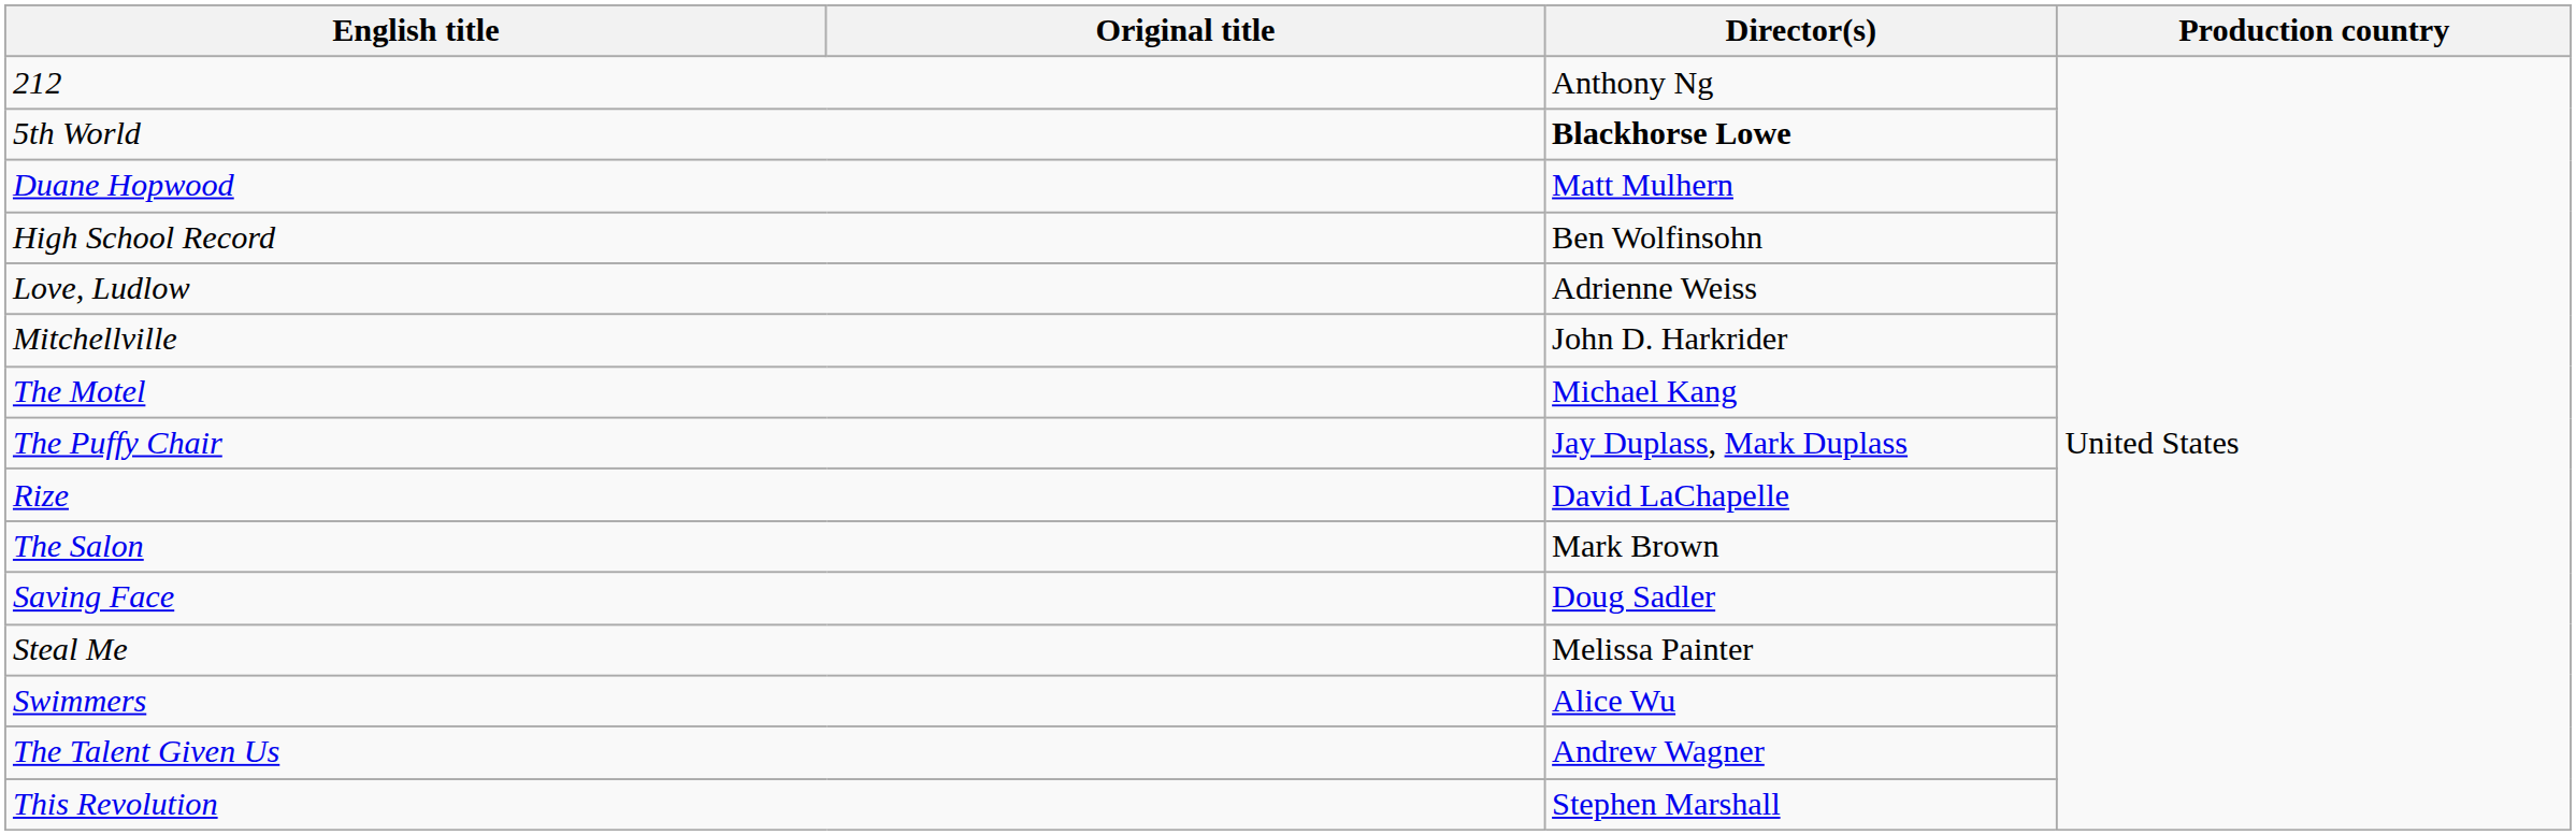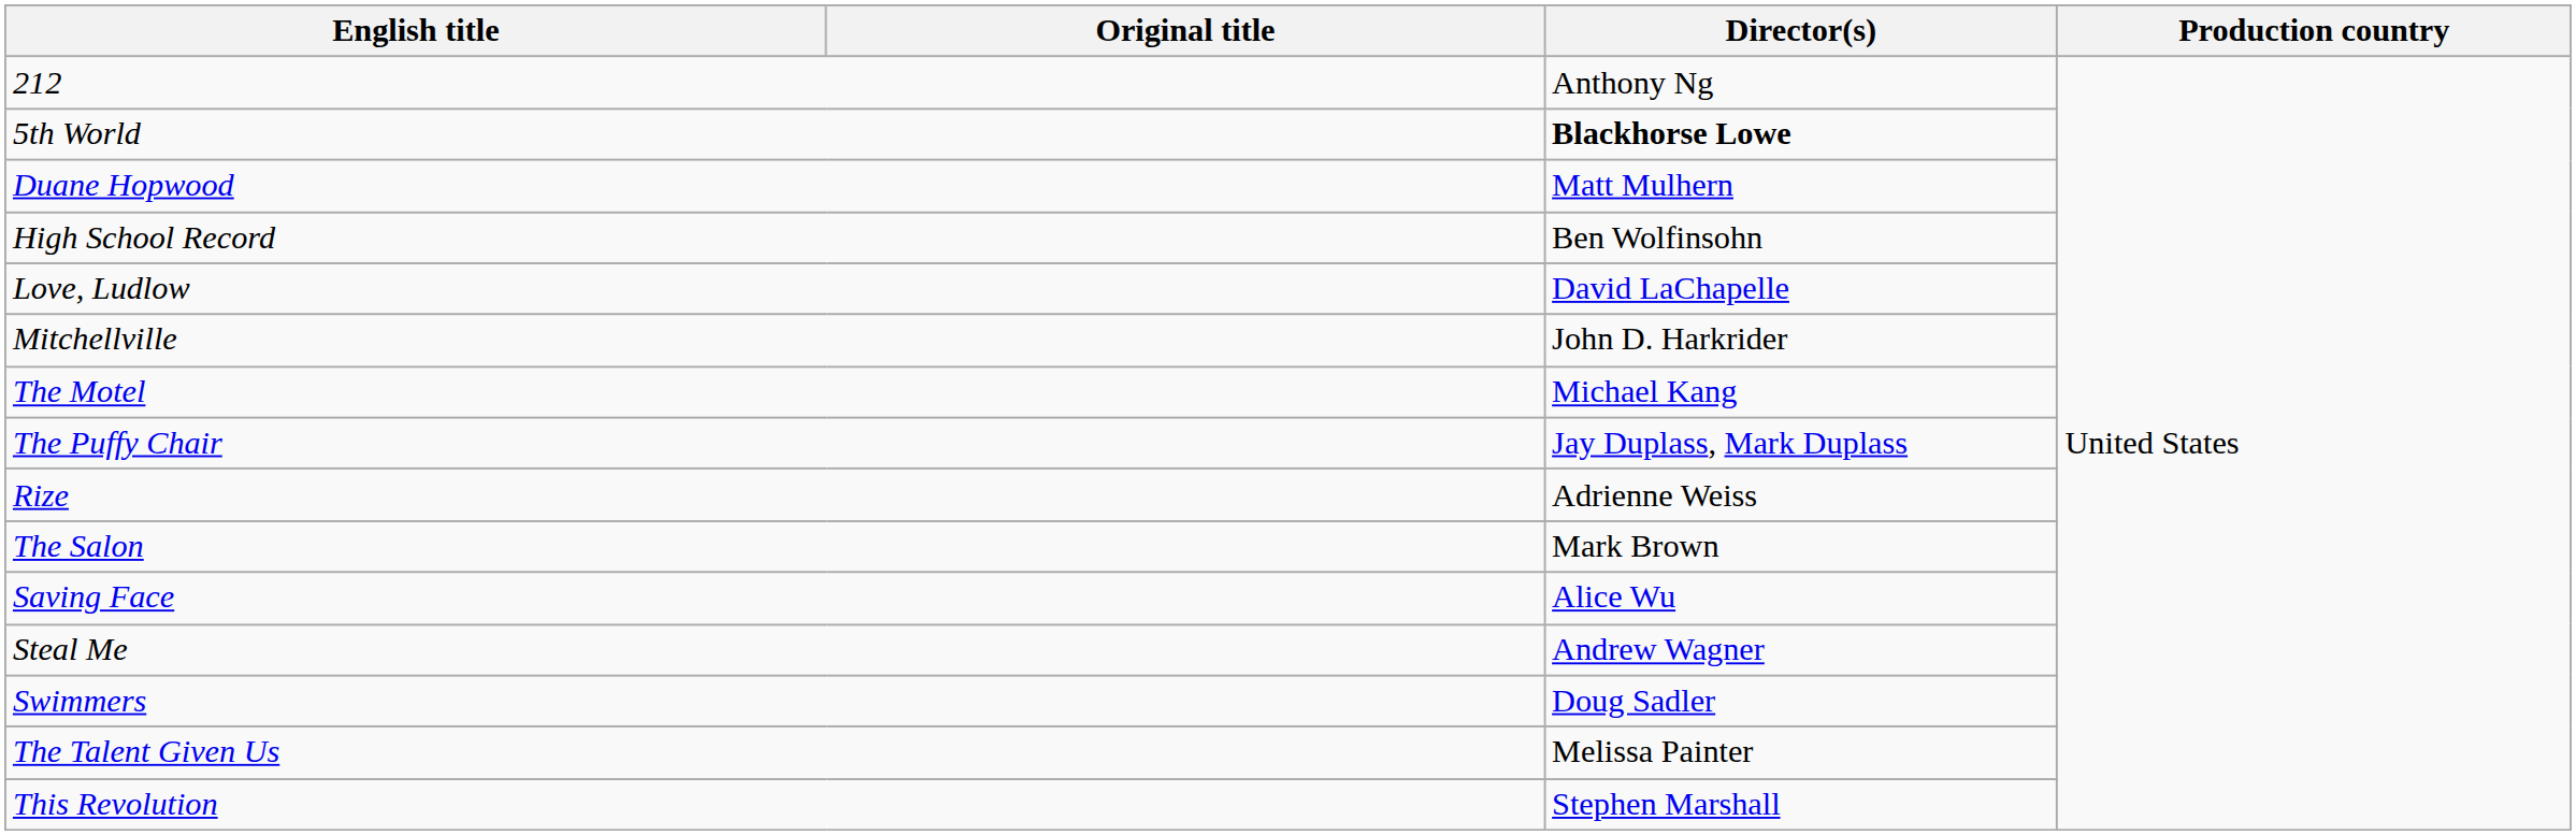 <table class="wikitable" width=100%>
 <tr>
 <th scope="col" width="32%">English title</th>
 <th scope="col" width="28%">Original title</th>
 <th scope="col" width="20%">Director(s)</th>
 <th scope="col" width="20%">Production country</th>
 </tr>
 <tr>
 <td colspan=2><em>212</em></td>
 <td>Anthony Ng</td>
 <td rowspan=15>United States</td>
 </tr>
 <tr>
 <td colspan=2><em>5th World</em></td>
 <td><strong>Blackhorse Lowe</strong></td>
 </tr>
 <tr>
 <td colspan=2><em><a href='#'>Duane Hopwood</a></em></td>
 <td><a href='#'>Matt Mulhern</a></td>
 </tr>
 <tr>
 <td colspan=2><em>High School Record</em></td>
 <td>Ben Wolfinsohn</td>
 </tr>
 <tr>
 <td colspan=2><em>Love, Ludlow</em></td>
-<td>Adrienne Weiss</td>
+<td><a href='#'>David LaChapelle</a></td>
 </tr>
 <tr>
 <td colspan=2><em>Mitchellville</em></td>
 <td>John D. Harkrider</td>
 </tr>
 <tr>
 <td colspan=2><em><a href='#'>The Motel</a></em></td>
 <td><a href='#'>Michael Kang</a></td>
 </tr>
 <tr>
 <td colspan=2><em><a href='#'>The Puffy Chair</a></em></td>
 <td><a href='#'>Jay Duplass</a>, <a href='#'>Mark Duplass</a></td>
 </tr>
 <tr>
 <td colspan=2><em><a href='#'>Rize</a></em></td>
-<td><a href='#'>David LaChapelle</a></td>
+<td>Adrienne Weiss</td>
 </tr>
 <tr>
 <td colspan=2><em><a href='#'>The Salon</a></em></td>
 <td>Mark Brown</td>
 </tr>
 <tr>
 <td colspan=2><em><a href='#'>Saving Face</a></em></td>
+<td><a href='#'>Alice Wu</a></td>
+</tr>
+<tr>
+<td colspan=2><em>Steal Me</em></td>
+<td><a href='#'>Andrew Wagner</a></td>
+</tr>
+<tr>
+<td colspan=2><em><a href='#'>Swimmers</a></em></td>
 <td><a href='#'>Doug Sadler</a></td>
 </tr>
 <tr>
-<td colspan=2><em>Steal Me</em></td>
+<td colspan=2><em><a href='#'>The Talent Given Us</a></em></td>
 <td>Melissa Painter</td>
-</tr>
-<tr>
-<td colspan=2><em><a href='#'>Swimmers</a></em></td>
-<td><a href='#'>Alice Wu</a></td>
-</tr>
-<tr>
-<td colspan=2><em><a href='#'>The Talent Given Us</a></em></td>
-<td><a href='#'>Andrew Wagner</a></td>
 </tr>
 <tr>
 <td colspan=2><em><a href='#'>This Revolution</a></em></td>
 <td><a href='#'>Stephen Marshall</a></td>
 </tr>
 </table>
